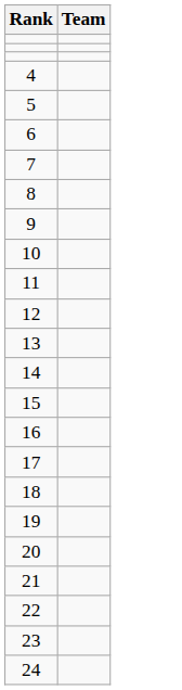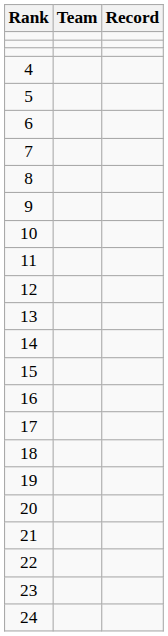 <table class=wikitable style="text-align:center;">
 <tr>
 <th>Rank</th>
 <th>Team</th>
+<th>Record</th>
 </tr>
 <tr>
 <td></td>
 <td align=left></td>
+<td></td>
 </tr>
 <tr>
 <td></td>
 <td align=left></td>
+<td></td>
 </tr>
 <tr>
 <td></td>
 <td align=left></td>
+<td></td>
 </tr>
 <tr>
 <td>4</td>
 <td align=left></td>
+<td></td>
 </tr>
 <tr>
 <td>5</td>
 <td align=left></td>
+<td></td>
 </tr>
 <tr>
 <td>6</td>
 <td align=left></td>
+<td></td>
 </tr>
 <tr>
 <td>7</td>
 <td align=left></td>
+<td></td>
 </tr>
 <tr>
 <td>8</td>
 <td align=left></td>
+<td></td>
 </tr>
 <tr>
 <td>9</td>
 <td align=left></td>
+<td></td>
 </tr>
 <tr>
 <td>10</td>
 <td align=left></td>
+<td></td>
 </tr>
 <tr>
 <td>11</td>
 <td align=left></td>
+<td></td>
 </tr>
 <tr>
 <td>12</td>
 <td align=left></td>
+<td></td>
 </tr>
 <tr>
 <td>13</td>
 <td align=left></td>
+<td></td>
 </tr>
 <tr>
 <td>14</td>
 <td align=left></td>
+<td></td>
 </tr>
 <tr>
 <td>15</td>
 <td align=left></td>
+<td></td>
 </tr>
 <tr>
 <td>16</td>
 <td align=left></td>
+<td></td>
 </tr>
 <tr>
 <td>17</td>
 <td align=left></td>
+<td></td>
 </tr>
 <tr>
 <td>18</td>
 <td align=left></td>
+<td></td>
 </tr>
 <tr>
 <td>19</td>
 <td align=left></td>
+<td></td>
 </tr>
 <tr>
 <td>20</td>
 <td align=left></td>
+<td></td>
 </tr>
 <tr>
 <td>21</td>
 <td align=left></td>
+<td></td>
 </tr>
 <tr>
 <td>22</td>
 <td align=left></td>
+<td></td>
 </tr>
 <tr>
 <td>23</td>
 <td align=left></td>
+<td></td>
 </tr>
 <tr>
 <td>24</td>
 <td align=left></td>
+<td></td>
 </tr>
 </table>
